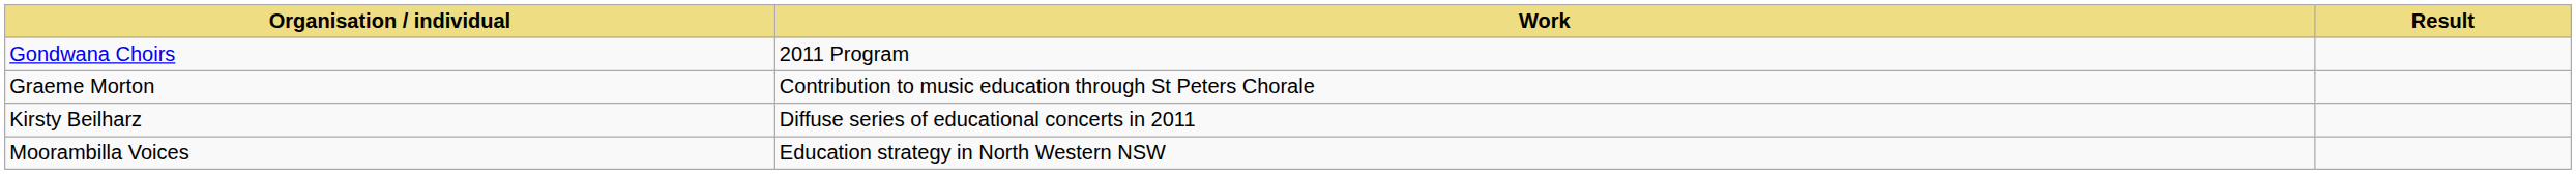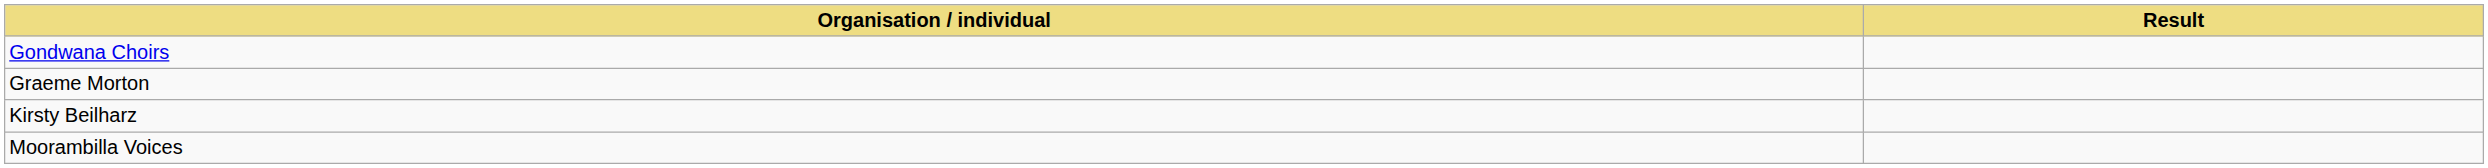 <table class="wikitable" width=100%>
 <tr>
 <th style="width:30%;background:#EEDD82;">Organisation / individual</th>
-<th style="width:60%;background:#EEDD82;">Work</th>
 <th style="width:10%;background:#EEDD82;">Result<br></th>
 </tr>
 <tr>
 <td><a href='#'>Gondwana Choirs</a></td>
-<td>2011 Program</td>
 <td></td>
 </tr>
 <tr>
 <td>Graeme Morton</td>
-<td>Contribution to music education through St Peters Chorale</td>
 <td></td>
 </tr>
 <tr>
 <td>Kirsty Beilharz</td>
-<td>Diffuse series of educational concerts in 2011</td>
 <td></td>
 </tr>
 <tr>
 <td>Moorambilla Voices</td>
-<td>Education strategy in North Western NSW</td>
 <td></td>
 </tr>
 </table>
